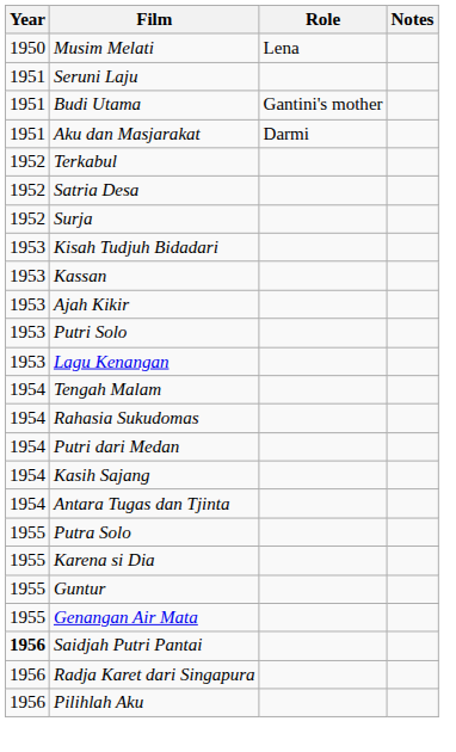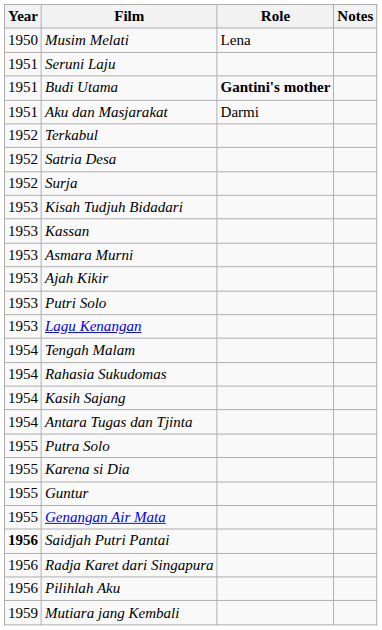 <table class="wikitable">
 <tr>
 <th>Year</th>
 <th>Film</th>
 <th>Role</th>
 <th>Notes</th>
 </tr>
 <tr>
 <td>1950</td>
 <td><em>Musim Melati</em></td>
 <td>Lena</td>
 <td></td>
 </tr>
 <tr>
 <td>1951</td>
 <td><em>Seruni Laju</em></td>
 <td></td>
 <td></td>
 </tr>
 <tr>
 <td>1951</td>
 <td><em>Budi Utama</em></td>
-<td>Gantini's mother</td>
+<td><strong>Gantini's mother</strong></td>
 <td></td>
 </tr>
 <tr>
 <td>1951</td>
 <td><em>Aku dan Masjarakat</em></td>
 <td>Darmi</td>
 <td></td>
 </tr>
 <tr>
 <td>1952</td>
 <td><em>Terkabul</em></td>
 <td></td>
 <td></td>
 </tr>
 <tr>
 <td>1952</td>
 <td><em>Satria Desa</em></td>
 <td></td>
 <td></td>
 </tr>
 <tr>
 <td>1952</td>
 <td><em>Surja</em></td>
 <td></td>
 <td></td>
 </tr>
 <tr>
 <td>1953</td>
 <td><em>Kisah Tudjuh Bidadari</em></td>
 <td></td>
 <td></td>
 </tr>
 <tr>
 <td>1953</td>
 <td><em>Kassan</em></td>
 <td></td>
 <td></td>
 </tr>
 <tr>
 <td>1953</td>
+<td><em>Asmara Murni</em></td>
+<td></td>
+<td></td>
+</tr>
+<tr>
+<td>1953</td>
 <td><em>Ajah Kikir</em></td>
 <td></td>
 <td></td>
 </tr>
 <tr>
 <td>1953</td>
 <td><em>Putri Solo</em></td>
 <td></td>
 <td></td>
 </tr>
 <tr>
 <td>1953</td>
 <td><em><a href='#'>Lagu Kenangan</a></em></td>
 <td></td>
 <td></td>
 </tr>
 <tr>
 <td>1954</td>
 <td><em>Tengah Malam</em></td>
 <td></td>
 <td></td>
 </tr>
 <tr>
 <td>1954</td>
 <td><em>Rahasia Sukudomas</em></td>
-<td></td>
-<td></td>
-</tr>
-<tr>
-<td>1954</td>
-<td><em>Putri dari Medan</em></td>
 <td></td>
 <td></td>
 </tr>
 <tr>
 <td>1954</td>
 <td><em>Kasih Sajang</em></td>
 <td></td>
 <td></td>
 </tr>
 <tr>
 <td>1954</td>
 <td><em>Antara Tugas dan Tjinta</em></td>
 <td></td>
 <td></td>
 </tr>
 <tr>
 <td>1955</td>
 <td><em>Putra Solo</em></td>
 <td></td>
 <td></td>
 </tr>
 <tr>
 <td>1955</td>
 <td><em>Karena si Dia</em></td>
 <td></td>
 <td></td>
 </tr>
 <tr>
 <td>1955</td>
 <td><em>Guntur</em></td>
 <td></td>
 <td></td>
 </tr>
 <tr>
 <td>1955</td>
 <td><em><a href='#'>Genangan Air Mata</a></em></td>
 <td></td>
 <td></td>
 </tr>
 <tr>
 <td><strong>1956</strong></td>
 <td><em>Saidjah Putri Pantai</em></td>
 <td></td>
 <td></td>
 </tr>
 <tr>
 <td>1956</td>
 <td><em>Radja Karet dari Singapura</em></td>
 <td></td>
 <td></td>
 </tr>
 <tr>
 <td>1956</td>
 <td><em>Pilihlah Aku</em></td>
 <td></td>
 <td></td>
 </tr>
+<tr>
+<td>1959</td>
+<td><em>Mutiara jang Kembali</em></td>
+<td></td>
+<td></td>
+</tr>
 </table>
